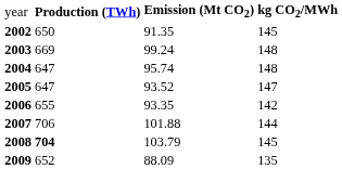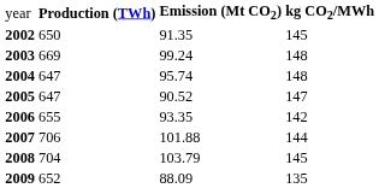 <table class="sortable">
 <tr>
 <td>year</td>
 <th>Production (<a href='#'>TWh</a>)</th>
 <th>Emission (Mt CO<sub>2</sub>)</th>
 <th>kg CO<sub>2</sub>/MWh</th>
 </tr>
 <tr>
 <th>2002</th>
 <td>650</td>
 <td>91.35</td>
 <td>145</td>
 </tr>
 <tr>
 <th>2003</th>
 <td>669</td>
 <td>99.24</td>
 <td>148</td>
 </tr>
 <tr>
 <th>2004</th>
 <td>647</td>
 <td>95.74</td>
 <td>148</td>
 </tr>
 <tr>
 <th>2005</th>
 <td>647</td>
-<td>93.52</td>
+<td>90.52</td>
 <td>147</td>
 </tr>
 <tr>
 <th>2006</th>
 <td>655</td>
 <td>93.35</td>
 <td>142</td>
 </tr>
 <tr>
 <th>2007</th>
 <td>706</td>
 <td>101.88</td>
 <td>144</td>
 </tr>
 <tr>
 <th>2008</th>
-<td><strong>704</strong></td>
+<td>704</td>
 <td>103.79</td>
 <td>145</td>
 </tr>
 <tr>
 <th>2009</th>
 <td>652</td>
 <td>88.09</td>
 <td>135</td>
 </tr>
 </table>
